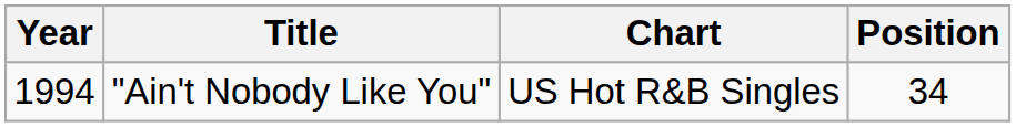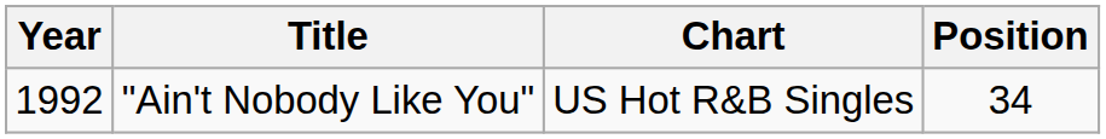 <table class="wikitable">
 <tr>
 <th>Year</th>
 <th>Title</th>
 <th>Chart</th>
 <th>Position</th>
 </tr>
 <tr>
-<td>1994</td>
+<td>1992</td>
 <td>"Ain't Nobody Like You"</td>
 <td>US Hot R&B Singles</td>
 <td align="center">34</td>
 </tr>
 </table>
